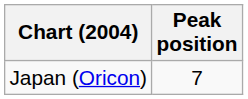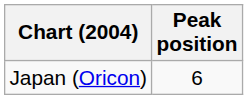 <table class="wikitable sortable plainrowheaders">
 <tr>
 <th scope="col">Chart (2004)</th>
 <th scope="col">Peak<br>position</th>
 </tr>
 <tr>
 <td>Japan (<a href='#'>Oricon</a>)</td>
-<td style="text-align:center;">7</td>
+<td style="text-align:center;">6</td>
 </tr>
 </table>
